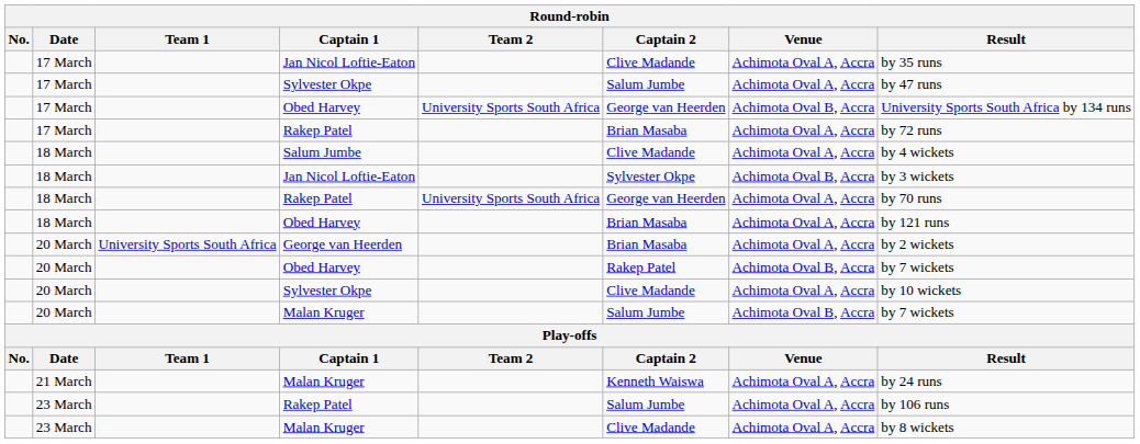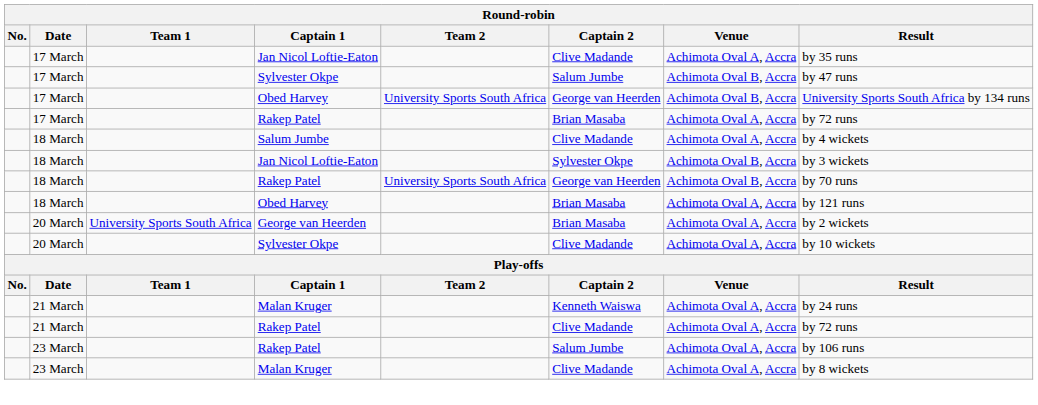 <table class="wikitable">
 <tr>
 <th colspan="8">Round-robin</th>
 </tr>
 <tr>
 <th>No.</th>
 <th>Date</th>
 <th>Team 1</th>
 <th>Captain 1</th>
 <th>Team 2</th>
 <th>Captain 2</th>
 <th>Venue</th>
 <th>Result</th>
 </tr>
 <tr>
 <td></td>
 <td>17 March</td>
 <td></td>
 <td><a href='#'>Jan Nicol Loftie-Eaton</a></td>
 <td></td>
 <td><a href='#'>Clive Madande</a></td>
 <td><a href='#'>Achimota Oval A</a>, <a href='#'>Accra</a></td>
 <td> by 35 runs</td>
 </tr>
 <tr>
 <td></td>
 <td>17 March</td>
 <td></td>
 <td><a href='#'>Sylvester Okpe</a></td>
 <td></td>
 <td><a href='#'>Salum Jumbe</a></td>
-<td><a href='#'>Achimota Oval A</a>, <a href='#'>Accra</a></td>
+<td><a href='#'>Achimota Oval B</a>, <a href='#'>Accra</a></td>
 <td> by 47 runs</td>
 </tr>
 <tr>
 <td></td>
 <td>17 March</td>
 <td></td>
 <td><a href='#'>Obed Harvey</a></td>
 <td> <a href='#'>University Sports South Africa</a></td>
 <td><a href='#'>George van Heerden</a></td>
 <td><a href='#'>Achimota Oval B</a>, <a href='#'>Accra</a></td>
 <td> <a href='#'>University Sports South Africa</a> by 134 runs</td>
 </tr>
 <tr>
 <td></td>
 <td>17 March</td>
 <td></td>
 <td><a href='#'>Rakep Patel</a></td>
 <td></td>
 <td><a href='#'>Brian Masaba</a></td>
 <td><a href='#'>Achimota Oval A</a>, <a href='#'>Accra</a></td>
 <td> by 72 runs</td>
 </tr>
 <tr>
 <td></td>
 <td>18 March</td>
 <td></td>
 <td><a href='#'>Salum Jumbe</a></td>
 <td></td>
 <td><a href='#'>Clive Madande</a></td>
 <td><a href='#'>Achimota Oval A</a>, <a href='#'>Accra</a></td>
 <td> by 4 wickets</td>
 </tr>
 <tr>
 <td></td>
 <td>18 March</td>
 <td></td>
 <td><a href='#'>Jan Nicol Loftie-Eaton</a></td>
 <td></td>
 <td><a href='#'>Sylvester Okpe</a></td>
 <td><a href='#'>Achimota Oval B</a>, <a href='#'>Accra</a></td>
 <td> by 3 wickets</td>
 </tr>
 <tr>
 <td></td>
 <td>18 March</td>
 <td></td>
 <td><a href='#'>Rakep Patel</a></td>
 <td> <a href='#'>University Sports South Africa</a></td>
 <td><a href='#'>George van Heerden</a></td>
-<td><a href='#'>Achimota Oval A</a>, <a href='#'>Accra</a></td>
+<td><a href='#'>Achimota Oval B</a>, <a href='#'>Accra</a></td>
 <td> by 70 runs</td>
 </tr>
 <tr>
 <td></td>
 <td>18 March</td>
 <td></td>
 <td><a href='#'>Obed Harvey</a></td>
 <td></td>
 <td><a href='#'>Brian Masaba</a></td>
 <td><a href='#'>Achimota Oval A</a>, <a href='#'>Accra</a></td>
 <td> by 121 runs</td>
 </tr>
 <tr>
 <td></td>
 <td>20 March</td>
 <td> <a href='#'>University Sports South Africa</a></td>
 <td><a href='#'>George van Heerden</a></td>
 <td></td>
 <td><a href='#'>Brian Masaba</a></td>
 <td><a href='#'>Achimota Oval A</a>, <a href='#'>Accra</a></td>
 <td> by 2 wickets</td>
 </tr>
 <tr>
 <td></td>
 <td>20 March</td>
 <td></td>
-<td><a href='#'>Obed Harvey</a></td>
-<td></td>
-<td><a href='#'>Rakep Patel</a></td>
-<td><a href='#'>Achimota Oval B</a>, <a href='#'>Accra</a></td>
-<td> by 7 wickets</td>
-</tr>
-<tr>
-<td></td>
-<td>20 March</td>
-<td></td>
 <td><a href='#'>Sylvester Okpe</a></td>
 <td></td>
 <td><a href='#'>Clive Madande</a></td>
 <td><a href='#'>Achimota Oval A</a>, <a href='#'>Accra</a></td>
 <td> by 10 wickets</td>
-</tr>
-<tr>
-<td></td>
-<td>20 March</td>
-<td></td>
-<td><a href='#'>Malan Kruger</a></td>
-<td></td>
-<td><a href='#'>Salum Jumbe</a></td>
-<td><a href='#'>Achimota Oval B</a>, <a href='#'>Accra</a></td>
-<td> by 7 wickets</td>
 </tr>
 <tr>
 <th colspan="8">Play-offs</th>
 </tr>
 <tr>
 <th>No.</th>
 <th>Date</th>
 <th>Team 1</th>
 <th>Captain 1</th>
 <th>Team 2</th>
 <th>Captain 2</th>
 <th>Venue</th>
 <th>Result</th>
 </tr>
 <tr>
 <td></td>
 <td>21 March</td>
 <td></td>
 <td><a href='#'>Malan Kruger</a></td>
 <td></td>
 <td><a href='#'>Kenneth Waiswa</a></td>
 <td><a href='#'>Achimota Oval A</a>, <a href='#'>Accra</a></td>
 <td> by 24 runs</td>
 </tr>
 <tr>
 <td></td>
+<td>21 March</td>
+<td></td>
+<td><a href='#'>Rakep Patel</a></td>
+<td></td>
+<td><a href='#'>Clive Madande</a></td>
+<td><a href='#'>Achimota Oval A</a>, <a href='#'>Accra</a></td>
+<td> by 72 runs</td>
+</tr>
+<tr>
+<td></td>
 <td>23 March</td>
 <td></td>
 <td><a href='#'>Rakep Patel</a></td>
 <td></td>
 <td><a href='#'>Salum Jumbe</a></td>
 <td><a href='#'>Achimota Oval A</a>, <a href='#'>Accra</a></td>
 <td> by 106 runs</td>
 </tr>
 <tr>
 <td></td>
 <td>23 March</td>
 <td></td>
 <td><a href='#'>Malan Kruger</a></td>
 <td></td>
 <td><a href='#'>Clive Madande</a></td>
 <td><a href='#'>Achimota Oval A</a>, <a href='#'>Accra</a></td>
 <td> by 8 wickets</td>
 </tr>
 </table>
